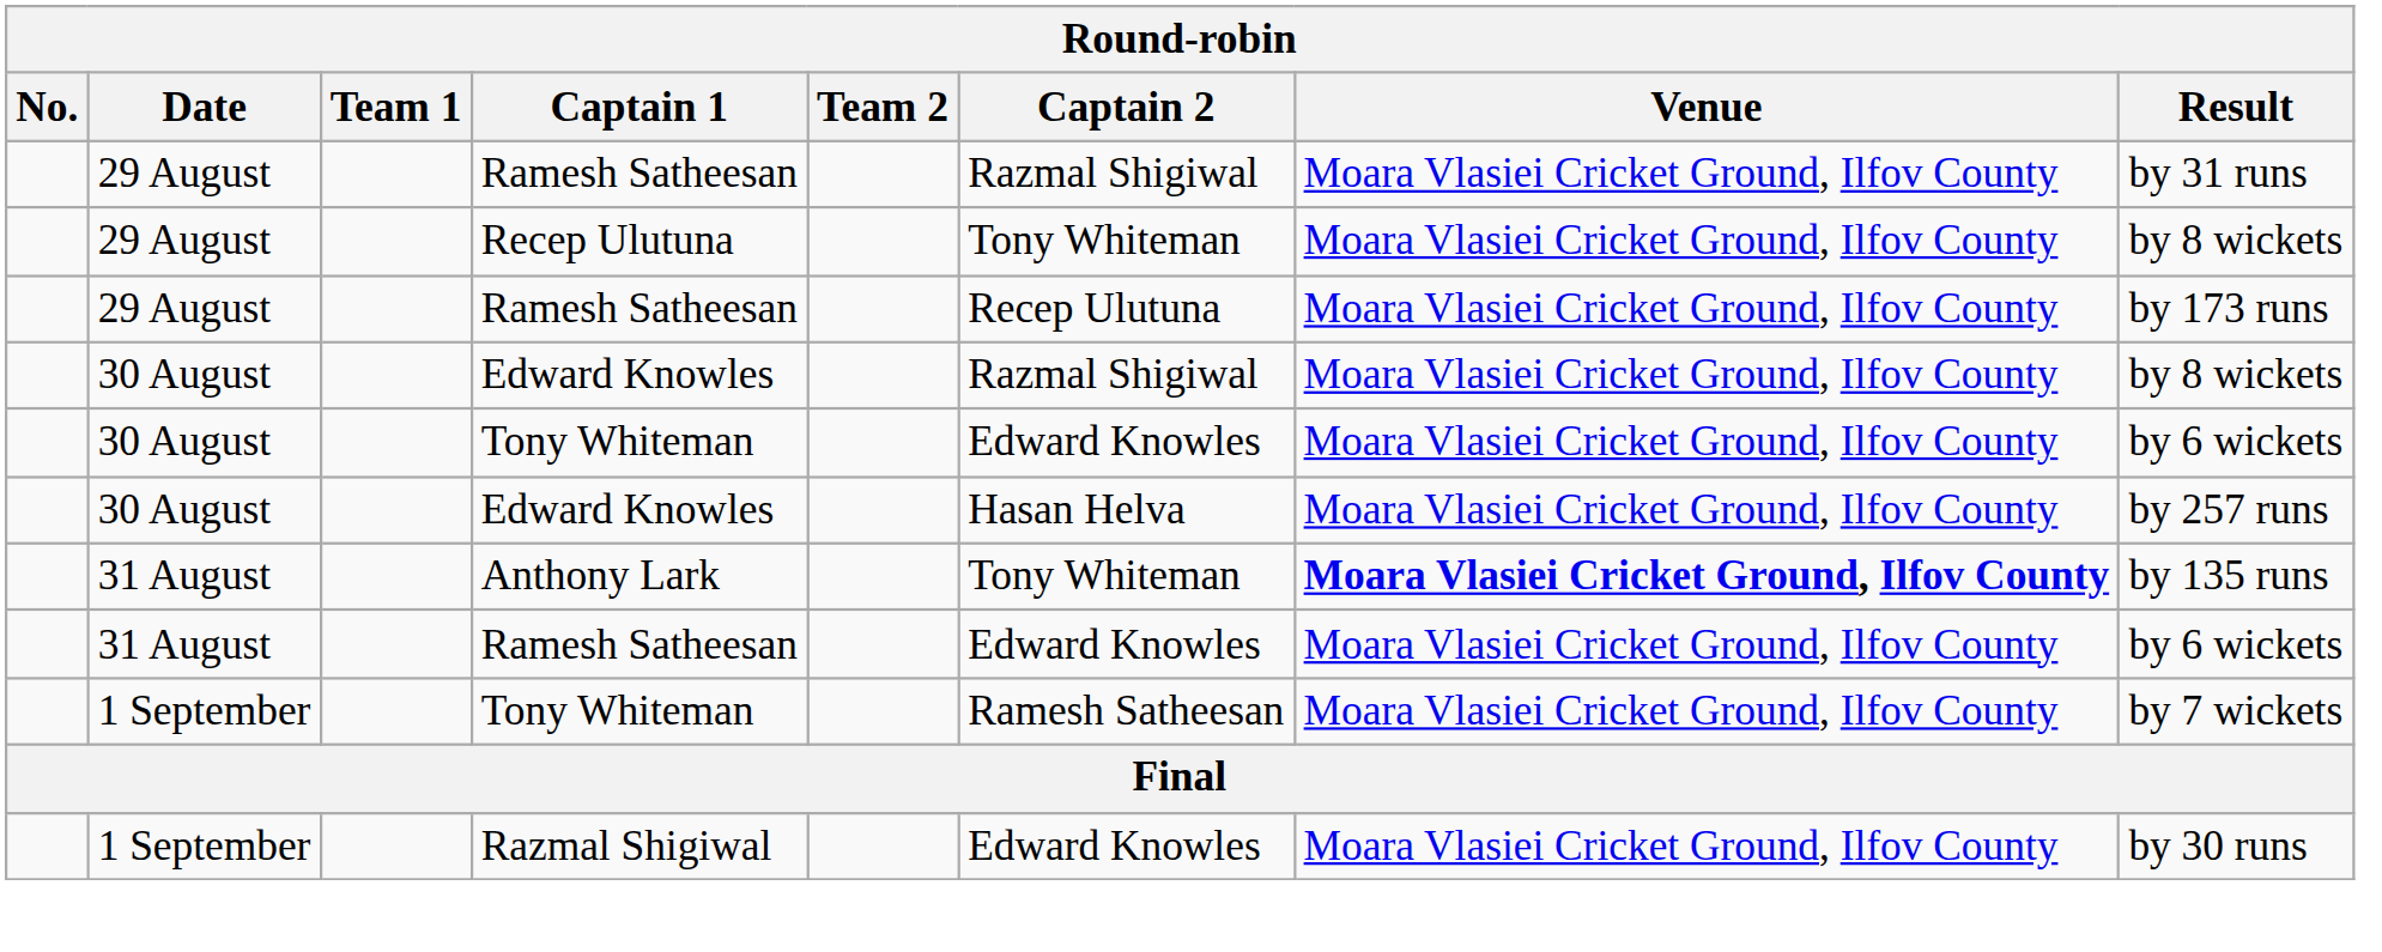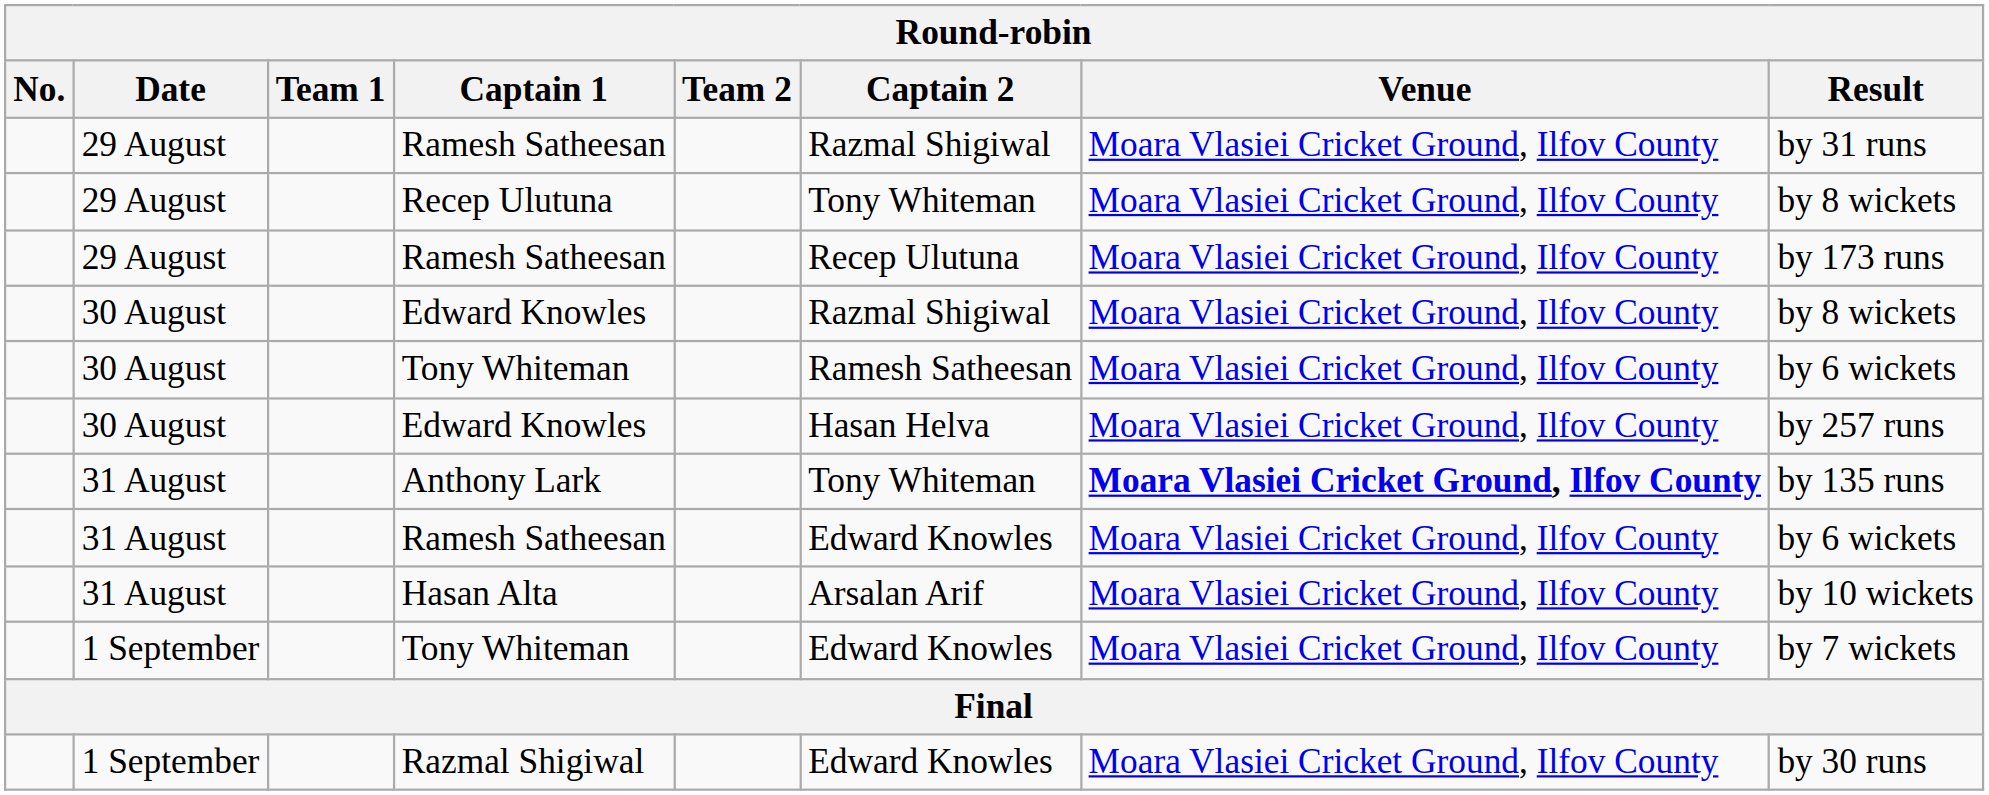 <table class="wikitable">
 <tr>
 <th colspan="8">Round-robin</th>
 </tr>
 <tr>
 <th>No.</th>
 <th>Date</th>
 <th>Team 1</th>
 <th>Captain 1</th>
 <th>Team 2</th>
 <th>Captain 2</th>
 <th>Venue</th>
 <th>Result</th>
 </tr>
 <tr>
 <td></td>
 <td>29 August</td>
 <td></td>
 <td>Ramesh Satheesan</td>
 <td></td>
 <td>Razmal Shigiwal</td>
 <td><a href='#'>Moara Vlasiei Cricket Ground</a>, <a href='#'>Ilfov County</a></td>
 <td> by 31 runs</td>
 </tr>
 <tr>
 <td></td>
 <td>29 August</td>
 <td></td>
 <td>Recep Ulutuna</td>
 <td></td>
 <td>Tony Whiteman</td>
 <td><a href='#'>Moara Vlasiei Cricket Ground</a>, <a href='#'>Ilfov County</a></td>
 <td> by 8 wickets</td>
 </tr>
 <tr>
 <td></td>
 <td>29 August</td>
 <td></td>
 <td>Ramesh Satheesan</td>
 <td></td>
 <td>Recep Ulutuna</td>
 <td><a href='#'>Moara Vlasiei Cricket Ground</a>, <a href='#'>Ilfov County</a></td>
 <td> by 173 runs</td>
 </tr>
 <tr>
 <td></td>
 <td>30 August</td>
 <td></td>
 <td>Edward Knowles</td>
 <td></td>
 <td>Razmal Shigiwal</td>
 <td><a href='#'>Moara Vlasiei Cricket Ground</a>, <a href='#'>Ilfov County</a></td>
 <td> by 8 wickets</td>
 </tr>
 <tr>
 <td></td>
 <td>30 August</td>
 <td></td>
 <td>Tony Whiteman</td>
 <td></td>
-<td>Edward Knowles</td>
+<td>Ramesh Satheesan</td>
 <td><a href='#'>Moara Vlasiei Cricket Ground</a>, <a href='#'>Ilfov County</a></td>
 <td> by 6 wickets</td>
 </tr>
 <tr>
 <td></td>
 <td>30 August</td>
 <td></td>
 <td>Edward Knowles</td>
 <td></td>
 <td>Hasan Helva</td>
 <td><a href='#'>Moara Vlasiei Cricket Ground</a>, <a href='#'>Ilfov County</a></td>
 <td> by 257 runs</td>
 </tr>
 <tr>
 <td></td>
 <td>31 August</td>
 <td></td>
 <td>Anthony Lark</td>
 <td></td>
 <td>Tony Whiteman</td>
 <td><strong><a href='#'>Moara Vlasiei Cricket Ground</a>, <a href='#'>Ilfov County</a></strong></td>
 <td> by 135 runs</td>
 </tr>
 <tr>
 <td></td>
 <td>31 August</td>
 <td></td>
 <td>Ramesh Satheesan</td>
 <td></td>
 <td>Edward Knowles</td>
 <td><a href='#'>Moara Vlasiei Cricket Ground</a>, <a href='#'>Ilfov County</a></td>
 <td> by 6 wickets</td>
 </tr>
 <tr>
 <td></td>
+<td>31 August</td>
+<td></td>
+<td>Hasan Alta</td>
+<td></td>
+<td>Arsalan Arif</td>
+<td><a href='#'>Moara Vlasiei Cricket Ground</a>, <a href='#'>Ilfov County</a></td>
+<td> by 10 wickets</td>
+</tr>
+<tr>
+<td></td>
 <td>1 September</td>
 <td></td>
 <td>Tony Whiteman</td>
 <td></td>
-<td>Ramesh Satheesan</td>
+<td>Edward Knowles</td>
 <td><a href='#'>Moara Vlasiei Cricket Ground</a>, <a href='#'>Ilfov County</a></td>
 <td> by 7 wickets</td>
 </tr>
 <tr>
 <th colspan="8">Final</th>
 </tr>
 <tr>
 <td></td>
 <td>1 September</td>
 <td></td>
 <td>Razmal Shigiwal</td>
 <td></td>
 <td>Edward Knowles</td>
 <td><a href='#'>Moara Vlasiei Cricket Ground</a>, <a href='#'>Ilfov County</a></td>
 <td> by 30 runs</td>
 </tr>
 </table>
